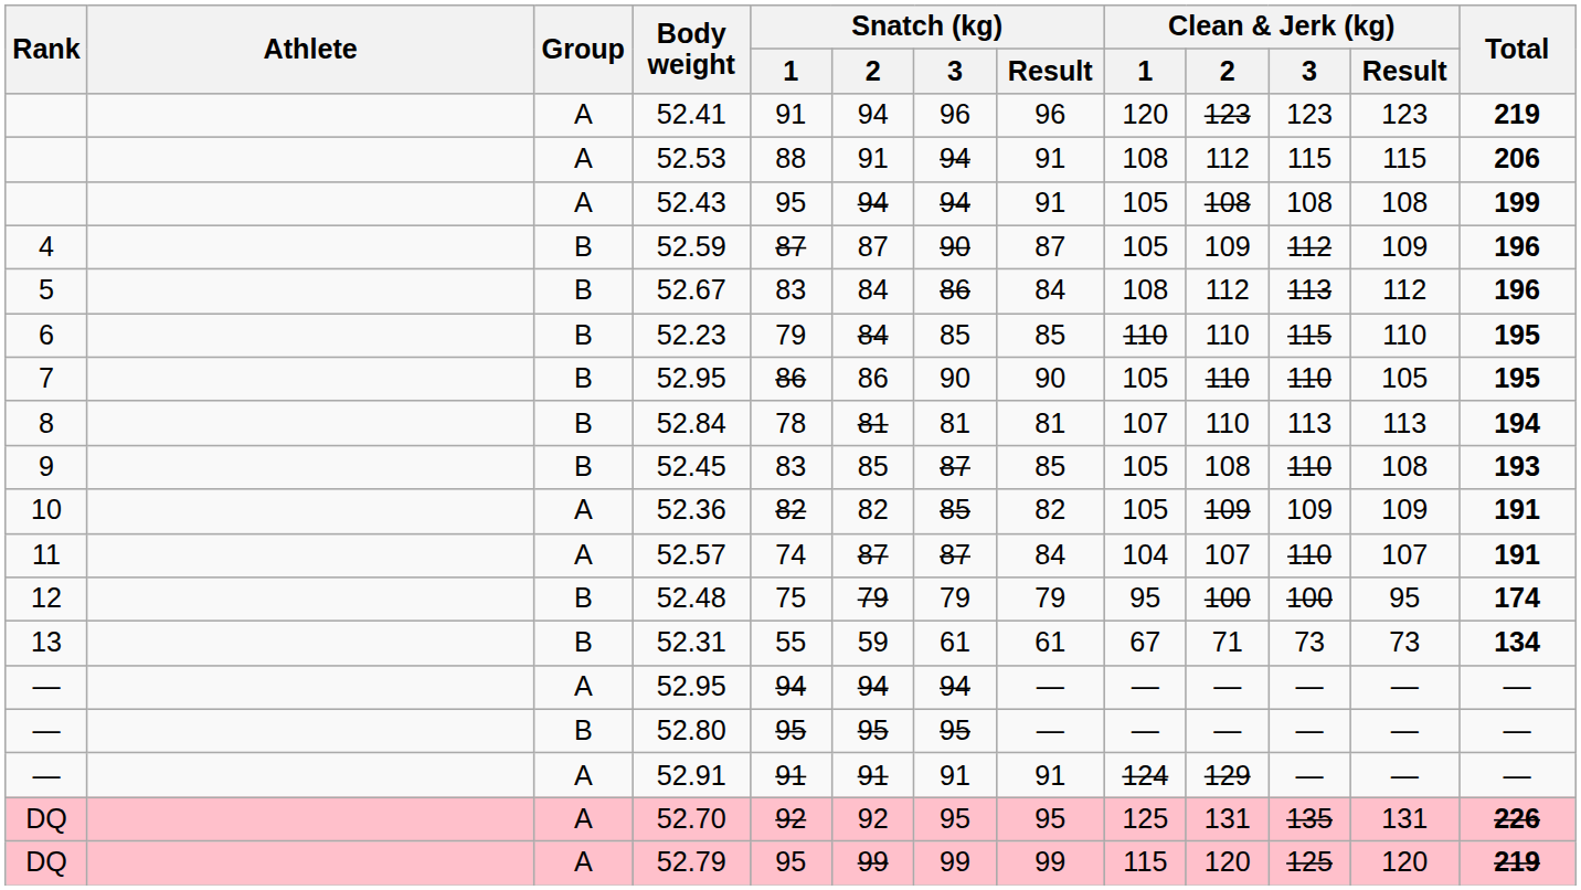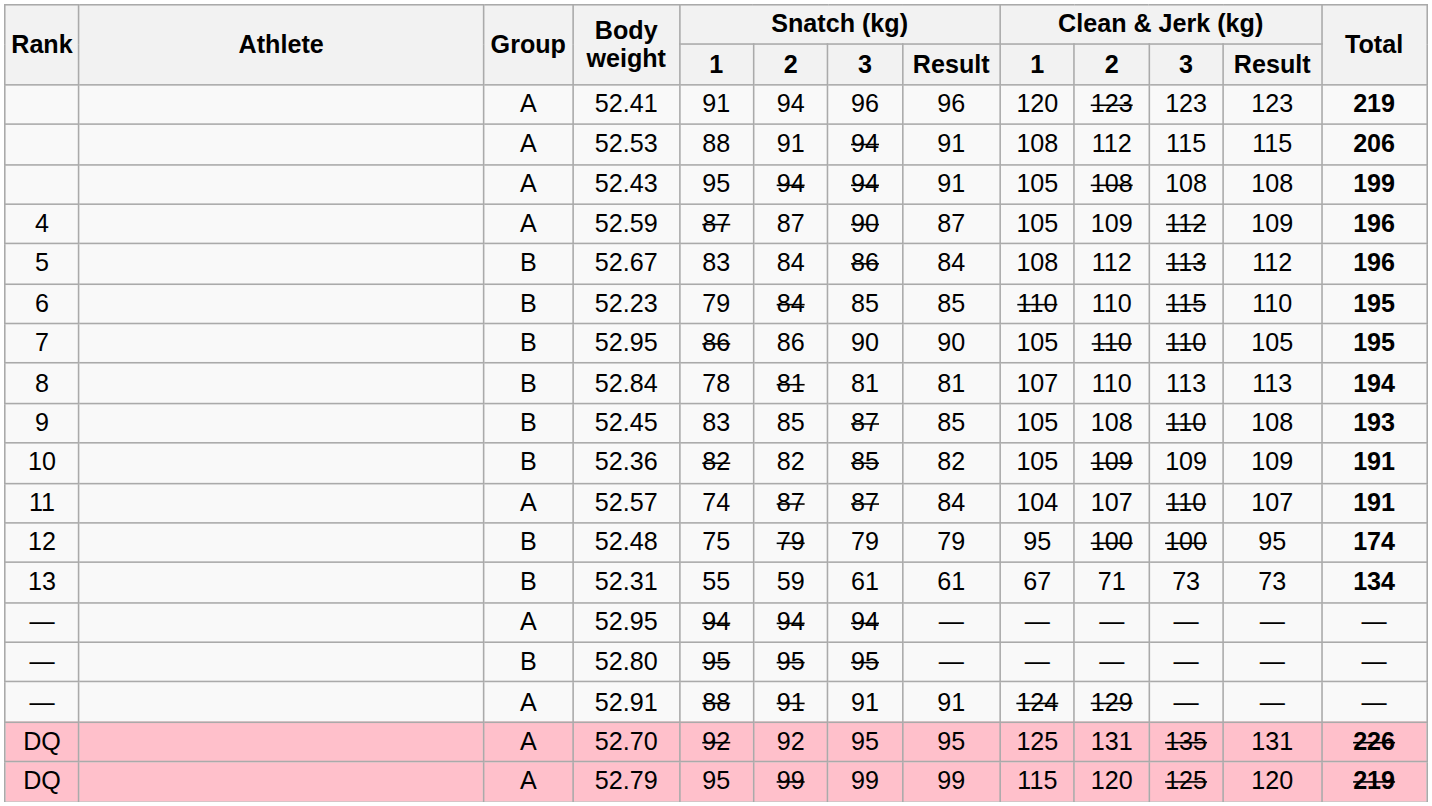 <table class = "wikitable" style="text-align:center;">
 <tr>
 <th rowspan=2 width=40>Rank</th>
 <th rowspan=2 width=250>Athlete</th>
 <th rowspan=2 width=50>Group</th>
 <th rowspan=2 width=60>Body weight</th>
 <th colspan=4>Snatch (kg)</th>
 <th colspan=4>Clean & Jerk (kg)</th>
 <th rowspan=2 width=60>Total</th>
 </tr>
 <tr>
 <th width=40>1</th>
 <th width=40>2</th>
 <th width=40>3</th>
 <th width=55>Result</th>
 <th width=40>1</th>
 <th width=40>2</th>
 <th width=40>3</th>
 <th width=55>Result</th>
 </tr>
 <tr>
 <td></td>
 <td align=left></td>
 <td>A</td>
 <td>52.41</td>
 <td>91</td>
 <td>94</td>
 <td>96</td>
 <td>96</td>
 <td>120</td>
 <td><s>123</s></td>
 <td>123</td>
 <td>123</td>
 <td><strong>219</strong></td>
 </tr>
 <tr>
 <td></td>
 <td align=left></td>
 <td>A</td>
 <td>52.53</td>
 <td>88</td>
 <td>91</td>
 <td><s>94</s></td>
 <td>91</td>
 <td>108</td>
 <td>112</td>
 <td>115</td>
 <td>115</td>
 <td><strong>206</strong></td>
 </tr>
 <tr>
 <td></td>
 <td align=left></td>
 <td>A</td>
 <td>52.43</td>
 <td>95</td>
 <td><s>94</s></td>
 <td><s>94</s></td>
 <td>91</td>
 <td>105</td>
 <td><s>108</s></td>
 <td>108</td>
 <td>108</td>
 <td><strong>199</strong></td>
 </tr>
 <tr>
 <td>4</td>
 <td align=left></td>
-<td>B</td>
+<td>A</td>
 <td>52.59</td>
 <td><s>87</s></td>
 <td>87</td>
 <td><s>90</s></td>
 <td>87</td>
 <td>105</td>
 <td>109</td>
 <td><s>112</s></td>
 <td>109</td>
 <td><strong>196</strong></td>
 </tr>
 <tr>
 <td>5</td>
 <td align=left></td>
 <td>B</td>
 <td>52.67</td>
 <td>83</td>
 <td>84</td>
 <td><s>86</s></td>
 <td>84</td>
 <td>108</td>
 <td>112</td>
 <td><s>113</s></td>
 <td>112</td>
 <td><strong>196</strong></td>
 </tr>
 <tr>
 <td>6</td>
 <td align=left></td>
 <td>B</td>
 <td>52.23</td>
 <td>79</td>
 <td><s>84</s></td>
 <td>85</td>
 <td>85</td>
 <td><s>110</s></td>
 <td>110</td>
 <td><s>115</s></td>
 <td>110</td>
 <td><strong>195</strong></td>
 </tr>
 <tr>
 <td>7</td>
 <td align=left></td>
 <td>B</td>
 <td>52.95</td>
 <td><s>86</s></td>
 <td>86</td>
 <td>90</td>
 <td>90</td>
 <td>105</td>
 <td><s>110</s></td>
 <td><s>110</s></td>
 <td>105</td>
 <td><strong>195</strong></td>
 </tr>
 <tr>
 <td>8</td>
 <td align=left></td>
 <td>B</td>
 <td>52.84</td>
 <td>78</td>
 <td><s>81</s></td>
 <td>81</td>
 <td>81</td>
 <td>107</td>
 <td>110</td>
 <td>113</td>
 <td>113</td>
 <td><strong>194</strong></td>
 </tr>
 <tr>
 <td>9</td>
 <td align=left></td>
 <td>B</td>
 <td>52.45</td>
 <td>83</td>
 <td>85</td>
 <td><s>87</s></td>
 <td>85</td>
 <td>105</td>
 <td>108</td>
 <td><s>110</s></td>
 <td>108</td>
 <td><strong>193</strong></td>
 </tr>
 <tr>
 <td>10</td>
 <td align=left></td>
-<td>A</td>
+<td>B</td>
 <td>52.36</td>
 <td><s>82</s></td>
 <td>82</td>
 <td><s>85</s></td>
 <td>82</td>
 <td>105</td>
 <td><s>109</s></td>
 <td>109</td>
 <td>109</td>
 <td><strong>191</strong></td>
 </tr>
 <tr>
 <td>11</td>
 <td align=left></td>
 <td>A</td>
 <td>52.57</td>
 <td>74</td>
 <td><s>87</s></td>
 <td><s>87</s></td>
 <td>84</td>
 <td>104</td>
 <td>107</td>
 <td><s>110</s></td>
 <td>107</td>
 <td><strong>191</strong></td>
 </tr>
 <tr>
 <td>12</td>
 <td align=left></td>
 <td>B</td>
 <td>52.48</td>
 <td>75</td>
 <td><s>79</s></td>
 <td>79</td>
 <td>79</td>
 <td>95</td>
 <td><s>100</s></td>
 <td><s>100</s></td>
 <td>95</td>
 <td><strong>174</strong></td>
 </tr>
 <tr>
 <td>13</td>
 <td align=left></td>
 <td>B</td>
 <td>52.31</td>
 <td>55</td>
 <td>59</td>
 <td>61</td>
 <td>61</td>
 <td>67</td>
 <td>71</td>
 <td>73</td>
 <td>73</td>
 <td><strong>134</strong></td>
 </tr>
 <tr>
 <td>—</td>
 <td align=left></td>
 <td>A</td>
 <td>52.95</td>
 <td><s>94</s></td>
 <td><s>94</s></td>
 <td><s>94</s></td>
 <td>—</td>
 <td>—</td>
 <td>—</td>
 <td>—</td>
 <td>—</td>
 <td>—</td>
 </tr>
 <tr>
 <td>—</td>
 <td align=left></td>
 <td>B</td>
 <td>52.80</td>
 <td><s>95</s></td>
 <td><s>95</s></td>
 <td><s>95</s></td>
 <td>—</td>
 <td>—</td>
 <td>—</td>
 <td>—</td>
 <td>—</td>
 <td>—</td>
 </tr>
 <tr>
 <td>—</td>
 <td align=left></td>
 <td>A</td>
 <td>52.91</td>
-<td><s>91</s></td>
+<td><s>88</s></td>
 <td><s>91</s></td>
 <td>91</td>
 <td>91</td>
 <td><s>124</s></td>
 <td><s>129</s></td>
 <td>—</td>
 <td>—</td>
 <td>—</td>
 </tr>
 <tr bgcolor=pink>
 <td>DQ</td>
 <td align=left></td>
 <td>A</td>
 <td>52.70</td>
 <td><s>92 </s></td>
 <td>92</td>
 <td>95</td>
 <td>95</td>
 <td>125</td>
 <td>131</td>
 <td><s>135</s></td>
 <td>131</td>
 <td><s><strong>226</strong></s></td>
 </tr>
 <tr bgcolor=pink>
 <td>DQ</td>
 <td align=left></td>
 <td>A</td>
 <td>52.79</td>
 <td>95</td>
 <td><s>99</s></td>
 <td>99</td>
 <td>99</td>
 <td>115</td>
 <td>120</td>
 <td><s>125</s></td>
 <td>120</td>
 <td><s><strong>219</strong></s></td>
 </tr>
 </table>
